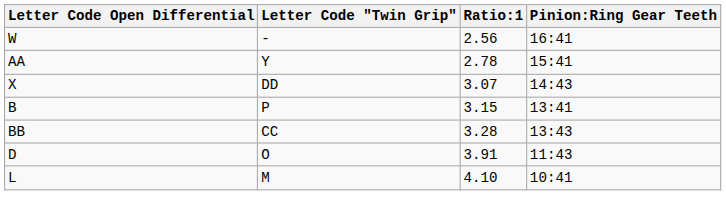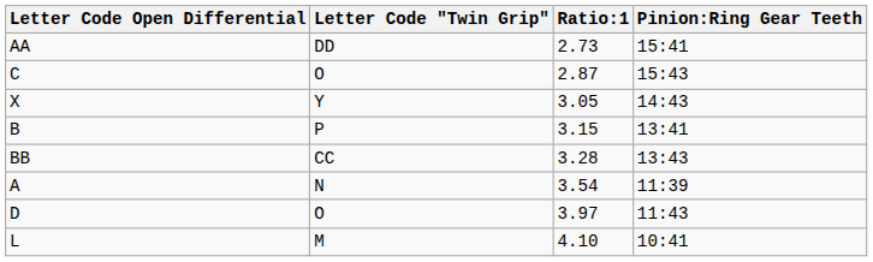 <table class="wikitable sortable">
 <tr>
 <th>Letter Code Open Differential</th>
 <th>Letter Code "Twin Grip"</th>
 <th>Ratio:1</th>
 <th>Pinion:Ring Gear Teeth</th>
 </tr>
 <tr>
-<td>W</td>
-<td>-</td>
-<td>2.56</td>
-<td>16:41</td>
-</tr>
-<tr>
 <td>AA</td>
-<td>Y</td>
-<td>2.78</td>
+<td>DD</td>
+<td>2.73</td>
 <td>15:41</td>
 </tr>
 <tr>
+<td>C</td>
+<td>O</td>
+<td>2.87</td>
+<td>15:43</td>
+</tr>
+<tr>
 <td>X</td>
-<td>DD</td>
-<td>3.07</td>
+<td>Y</td>
+<td>3.05</td>
 <td>14:43</td>
 </tr>
 <tr>
 <td>B</td>
 <td>P</td>
 <td>3.15</td>
 <td>13:41</td>
 </tr>
 <tr>
 <td>BB</td>
 <td>CC</td>
 <td>3.28</td>
 <td>13:43</td>
 </tr>
 <tr>
+<td>A</td>
+<td>N</td>
+<td>3.54</td>
+<td>11:39</td>
+</tr>
+<tr>
 <td>D</td>
 <td>O</td>
-<td>3.91</td>
+<td>3.97</td>
 <td>11:43</td>
 </tr>
 <tr>
 <td>L</td>
 <td>M</td>
 <td>4.10</td>
 <td>10:41</td>
 </tr>
 </table>
